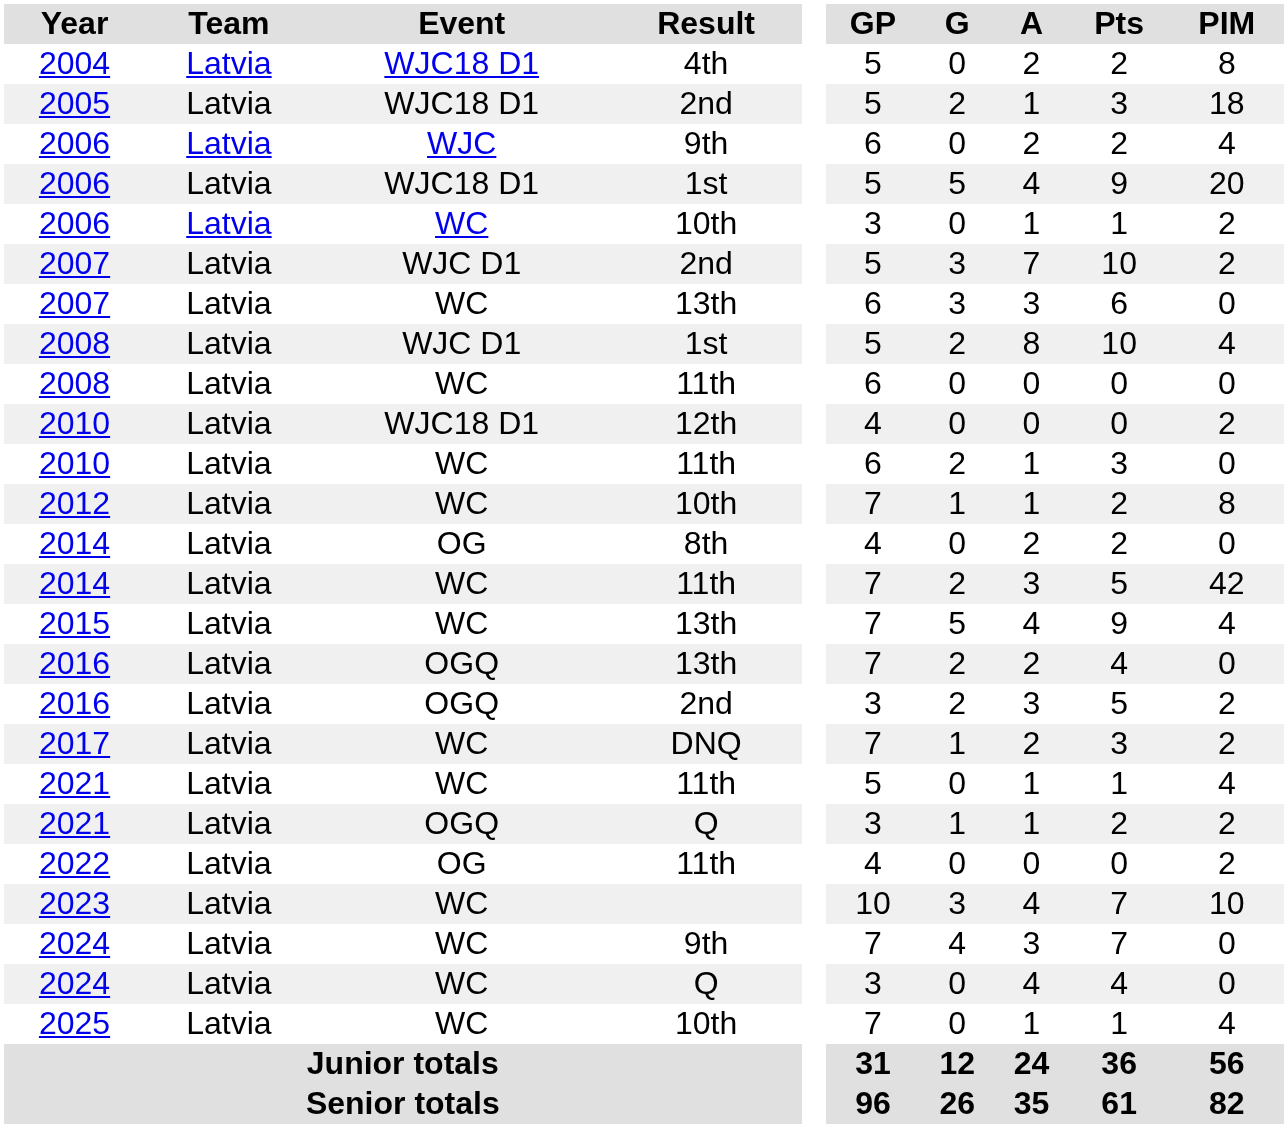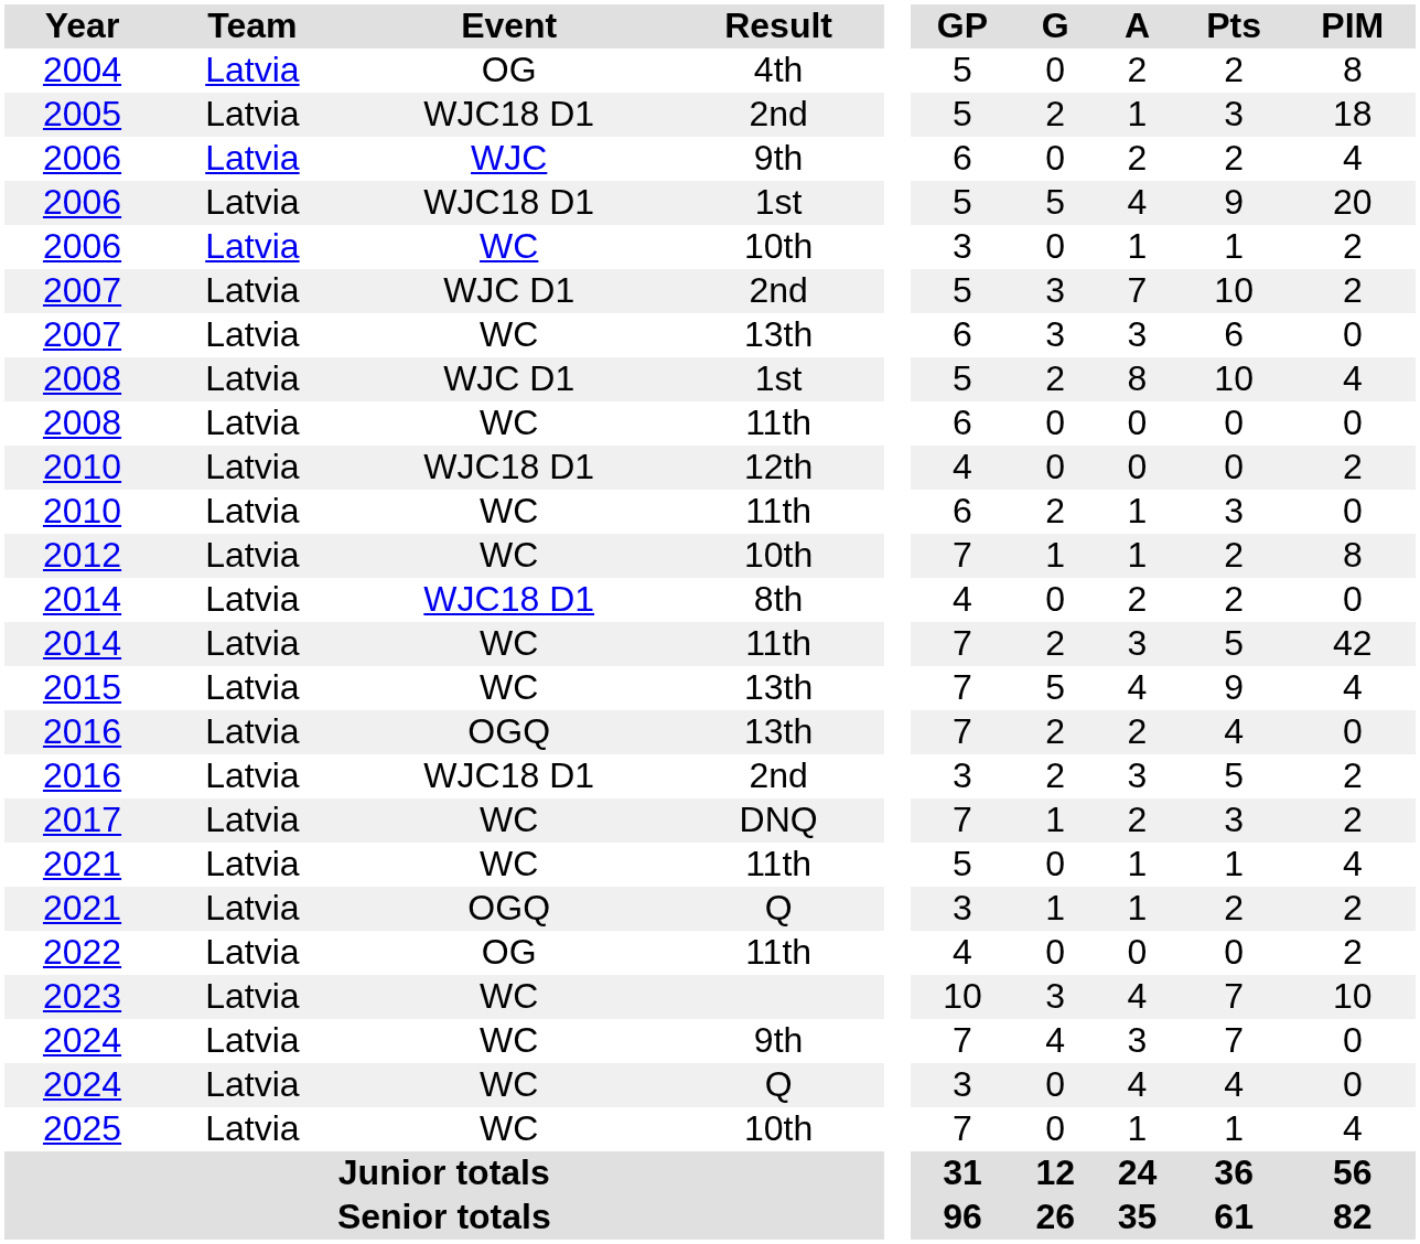 <table border=0 cellpadding=1 cellspacing=0 style="text-align:center; width:40em">
 <tr ALIGN="center" bgcolor="#e0e0e0">
 <th>Year</th>
 <th>Team</th>
 <th>Event</th>
 <th>Result</th>
 <th rowspan=99 bgcolor="#fff"> </th>
 <th>GP</th>
 <th>G</th>
 <th>A</th>
 <th>Pts</th>
 <th>PIM</th>
 </tr>
 <tr>
 <td><a href='#'>2004</a></td>
 <td><a href='#'>Latvia</a></td>
-<td><a href='#'>WJC18 D1</a></td>
+<td>OG</td>
 <td>4th</td>
 <td>5</td>
 <td>0</td>
 <td>2</td>
 <td>2</td>
 <td>8</td>
 </tr>
 <tr bgcolor="#f0f0f0">
 <td><a href='#'>2005</a></td>
 <td>Latvia</td>
 <td>WJC18 D1</td>
 <td>2nd</td>
 <td>5</td>
 <td>2</td>
 <td>1</td>
 <td>3</td>
 <td>18</td>
 </tr>
 <tr>
 <td><a href='#'>2006</a></td>
 <td><a href='#'>Latvia</a></td>
 <td><a href='#'>WJC</a></td>
 <td>9th</td>
 <td>6</td>
 <td>0</td>
 <td>2</td>
 <td>2</td>
 <td>4</td>
 </tr>
 <tr bgcolor="#f0f0f0">
 <td><a href='#'>2006</a></td>
 <td>Latvia</td>
 <td>WJC18 D1</td>
 <td>1st</td>
 <td>5</td>
 <td>5</td>
 <td>4</td>
 <td>9</td>
 <td>20</td>
 </tr>
 <tr>
 <td><a href='#'>2006</a></td>
 <td><a href='#'>Latvia</a></td>
 <td><a href='#'>WC</a></td>
 <td>10th</td>
 <td>3</td>
 <td>0</td>
 <td>1</td>
 <td>1</td>
 <td>2</td>
 </tr>
 <tr bgcolor="#f0f0f0">
 <td><a href='#'>2007</a></td>
 <td>Latvia</td>
 <td>WJC D1</td>
 <td>2nd</td>
 <td>5</td>
 <td>3</td>
 <td>7</td>
 <td>10</td>
 <td>2</td>
 </tr>
 <tr>
 <td><a href='#'>2007</a></td>
 <td>Latvia</td>
 <td>WC</td>
 <td>13th</td>
 <td>6</td>
 <td>3</td>
 <td>3</td>
 <td>6</td>
 <td>0</td>
 </tr>
 <tr bgcolor="#f0f0f0">
 <td><a href='#'>2008</a></td>
 <td>Latvia</td>
 <td>WJC D1</td>
 <td>1st</td>
 <td>5</td>
 <td>2</td>
 <td>8</td>
 <td>10</td>
 <td>4</td>
 </tr>
 <tr>
 <td><a href='#'>2008</a></td>
 <td>Latvia</td>
 <td>WC</td>
 <td>11th</td>
 <td>6</td>
 <td>0</td>
 <td>0</td>
 <td>0</td>
 <td>0</td>
 </tr>
 <tr bgcolor="#f0f0f0">
 <td><a href='#'>2010</a></td>
 <td>Latvia</td>
 <td>WJC18 D1</td>
 <td>12th</td>
 <td>4</td>
 <td>0</td>
 <td>0</td>
 <td>0</td>
 <td>2</td>
 </tr>
 <tr>
 <td><a href='#'>2010</a></td>
 <td>Latvia</td>
 <td>WC</td>
 <td>11th</td>
 <td>6</td>
 <td>2</td>
 <td>1</td>
 <td>3</td>
 <td>0</td>
 </tr>
 <tr bgcolor="#f0f0f0">
 <td><a href='#'>2012</a></td>
 <td>Latvia</td>
 <td>WC</td>
 <td>10th</td>
 <td>7</td>
 <td>1</td>
 <td>1</td>
 <td>2</td>
 <td>8</td>
 </tr>
 <tr>
 <td><a href='#'>2014</a></td>
 <td>Latvia</td>
-<td>OG</td>
+<td><a href='#'>WJC18 D1</a></td>
 <td>8th</td>
 <td>4</td>
 <td>0</td>
 <td>2</td>
 <td>2</td>
 <td>0</td>
 </tr>
 <tr bgcolor="#f0f0f0">
 <td><a href='#'>2014</a></td>
 <td>Latvia</td>
 <td>WC</td>
 <td>11th</td>
 <td>7</td>
 <td>2</td>
 <td>3</td>
 <td>5</td>
 <td>42</td>
 </tr>
 <tr>
 <td><a href='#'>2015</a></td>
 <td>Latvia</td>
 <td>WC</td>
 <td>13th</td>
 <td>7</td>
 <td>5</td>
 <td>4</td>
 <td>9</td>
 <td>4</td>
 </tr>
 <tr bgcolor="#f0f0f0">
 <td><a href='#'>2016</a></td>
 <td>Latvia</td>
 <td>OGQ</td>
 <td>13th</td>
 <td>7</td>
 <td>2</td>
 <td>2</td>
 <td>4</td>
 <td>0</td>
 </tr>
 <tr>
 <td><a href='#'>2016</a></td>
 <td>Latvia</td>
-<td>OGQ</td>
+<td>WJC18 D1</td>
 <td>2nd</td>
 <td>3</td>
 <td>2</td>
 <td>3</td>
 <td>5</td>
 <td>2</td>
 </tr>
 <tr bgcolor="#f0f0f0">
 <td><a href='#'>2017</a></td>
 <td>Latvia</td>
 <td>WC</td>
 <td>DNQ</td>
 <td>7</td>
 <td>1</td>
 <td>2</td>
 <td>3</td>
 <td>2</td>
 </tr>
 <tr>
 <td><a href='#'>2021</a></td>
 <td>Latvia</td>
 <td>WC</td>
 <td>11th</td>
 <td>5</td>
 <td>0</td>
 <td>1</td>
 <td>1</td>
 <td>4</td>
 </tr>
 <tr bgcolor="#f0f0f0">
 <td><a href='#'>2021</a></td>
 <td>Latvia</td>
 <td>OGQ</td>
 <td>Q</td>
 <td>3</td>
 <td>1</td>
 <td>1</td>
 <td>2</td>
 <td>2</td>
 </tr>
 <tr>
 <td><a href='#'>2022</a></td>
 <td>Latvia</td>
 <td>OG</td>
 <td>11th</td>
 <td>4</td>
 <td>0</td>
 <td>0</td>
 <td>0</td>
 <td>2</td>
 </tr>
 <tr bgcolor="#f0f0f0">
 <td><a href='#'>2023</a></td>
 <td>Latvia</td>
 <td>WC</td>
 <td></td>
 <td>10</td>
 <td>3</td>
 <td>4</td>
 <td>7</td>
 <td>10</td>
 </tr>
 <tr>
 <td><a href='#'>2024</a></td>
 <td>Latvia</td>
 <td>WC</td>
 <td>9th</td>
 <td>7</td>
 <td>4</td>
 <td>3</td>
 <td>7</td>
 <td>0</td>
 </tr>
 <tr bgcolor="#f0f0f0">
 <td><a href='#'>2024</a></td>
 <td>Latvia</td>
 <td>WC</td>
 <td>Q</td>
 <td>3</td>
 <td>0</td>
 <td>4</td>
 <td>4</td>
 <td>0</td>
 </tr>
 <tr>
 <td><a href='#'>2025</a></td>
 <td>Latvia</td>
 <td>WC</td>
 <td>10th</td>
 <td>7</td>
 <td>0</td>
 <td>1</td>
 <td>1</td>
 <td>4</td>
 </tr>
 <tr bgcolor="#e0e0e0">
 <th colspan=4>Junior totals</th>
 <th>31</th>
 <th>12</th>
 <th>24</th>
 <th>36</th>
 <th>56</th>
 </tr>
 <tr bgcolor="#e0e0e0">
 <th colspan=4>Senior totals</th>
 <th>96</th>
 <th>26</th>
 <th>35</th>
 <th>61</th>
 <th>82</th>
 </tr>
 </table>
